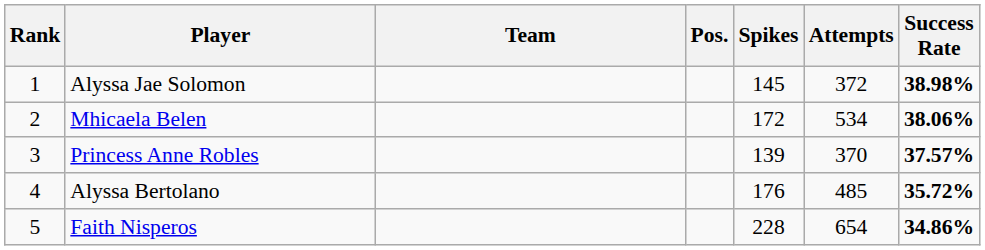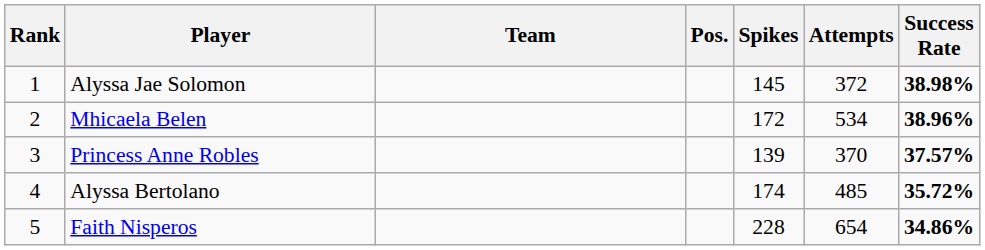 <table class="wikitable sortable" style=font-size:90%>
 <tr>
 <th>Rank</th>
 <th width="200">Player</th>
 <th width="200">Team</th>
 <th width="20">Pos.</th>
 <th width="20">Spikes</th>
 <th width="20">Attempts</th>
 <th width="20">Success Rate</th>
 </tr>
 <tr>
 <td align=center>1</td>
 <td>Alyssa Jae Solomon</td>
 <td></td>
 <td align=center></td>
 <td align=center>145</td>
 <td align=center>372</td>
 <td align=center><strong>38.98%</strong></td>
 </tr>
 <tr>
 <td align=center>2</td>
 <td><a href='#'>Mhicaela Belen</a></td>
 <td></td>
 <td align=center></td>
 <td align=center>172</td>
 <td align=center>534</td>
-<td align=center><strong>38.06%</strong></td>
+<td align=center><strong>38.96%</strong></td>
 </tr>
 <tr>
 <td align=center>3</td>
 <td><a href='#'>Princess Anne Robles</a></td>
 <td></td>
 <td align=center></td>
 <td align=center>139</td>
 <td align=center>370</td>
 <td align=center><strong>37.57%</strong></td>
 </tr>
 <tr>
 <td align=center>4</td>
 <td>Alyssa Bertolano</td>
 <td></td>
 <td align=center></td>
-<td align=center>176</td>
+<td align=center>174</td>
 <td align=center>485</td>
 <td align=center><strong>35.72%</strong></td>
 </tr>
 <tr>
 <td align=center>5</td>
 <td><a href='#'>Faith Nisperos</a></td>
 <td></td>
 <td align=center></td>
 <td align=center>228</td>
 <td align=center>654</td>
 <td align=center><strong>34.86%</strong></td>
 </tr>
 </table>
